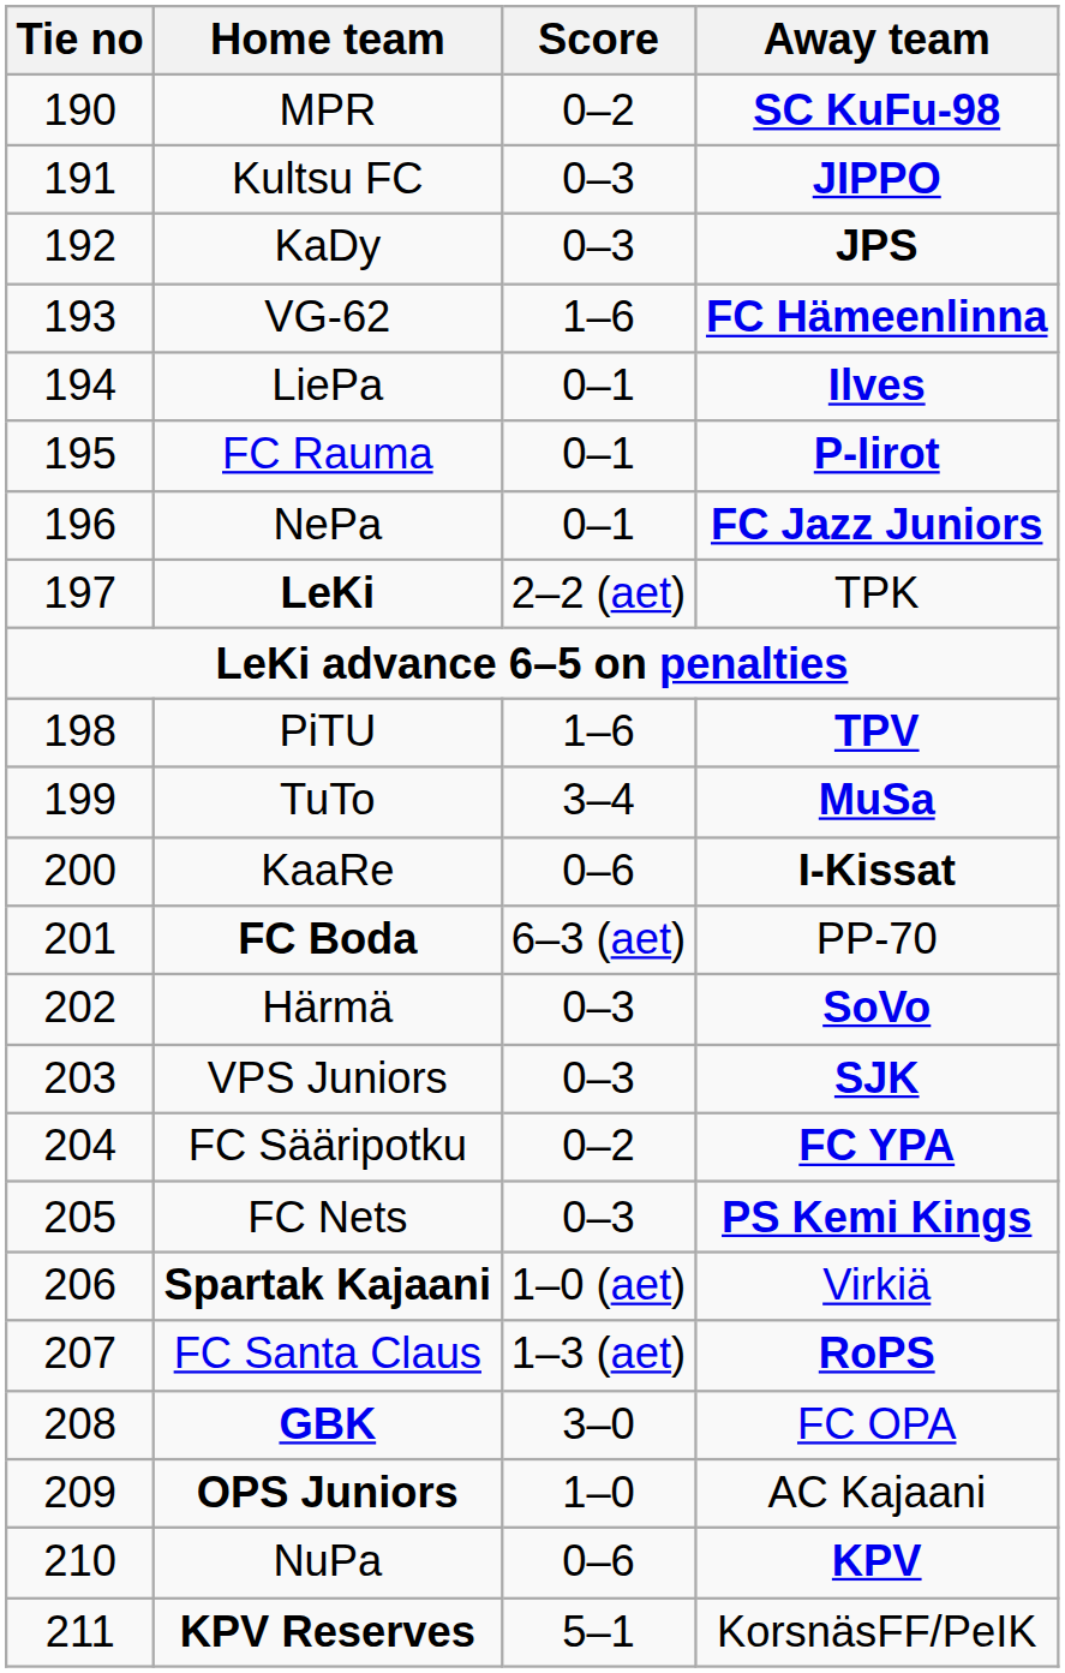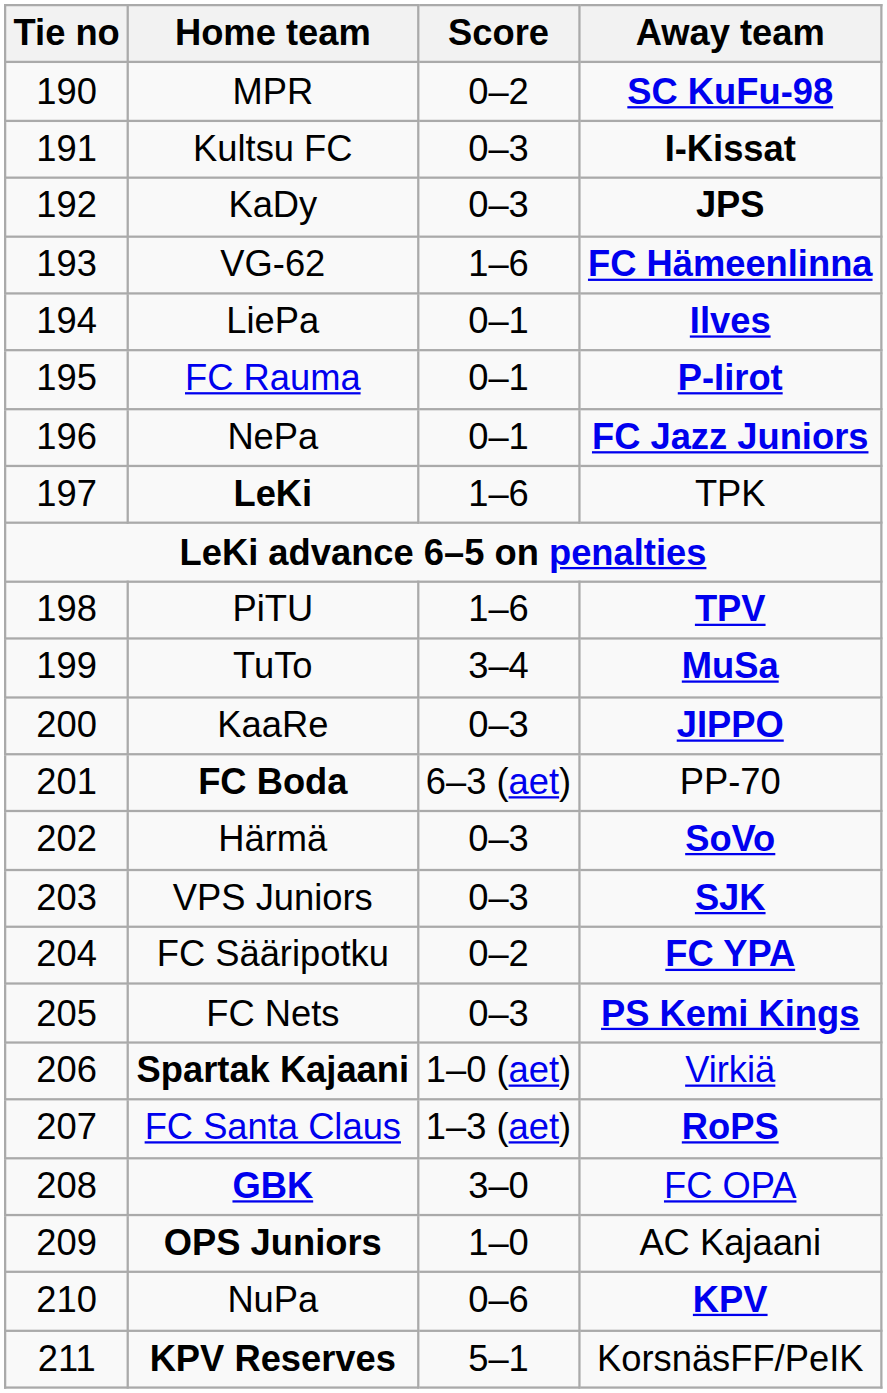 <table class="wikitable" style="text-align: center">
 <tr>
 <th>Tie no</th>
 <th>Home team</th>
 <th>Score</th>
 <th>Away team</th>
 </tr>
 <tr>
 <td>190</td>
 <td>MPR</td>
 <td>0–2</td>
 <td><strong><a href='#'>SC KuFu-98</a></strong></td>
 </tr>
 <tr>
 <td>191</td>
 <td>Kultsu FC</td>
 <td>0–3</td>
-<td><strong><a href='#'>JIPPO</a></strong></td>
+<td><strong>I-Kissat</strong></td>
 </tr>
 <tr>
 <td>192</td>
 <td>KaDy</td>
 <td>0–3</td>
 <td><strong>JPS</strong></td>
 </tr>
 <tr>
 <td>193</td>
 <td>VG-62</td>
 <td>1–6</td>
 <td><strong><a href='#'>FC Hämeenlinna</a></strong></td>
 </tr>
 <tr>
 <td>194</td>
 <td>LiePa</td>
 <td>0–1</td>
 <td><strong><a href='#'>Ilves</a></strong></td>
 </tr>
 <tr>
 <td>195</td>
 <td><a href='#'>FC Rauma</a></td>
 <td>0–1</td>
 <td><strong><a href='#'>P-Iirot</a></strong></td>
 </tr>
 <tr>
 <td>196</td>
 <td>NePa</td>
 <td>0–1</td>
 <td><strong><a href='#'>FC Jazz Juniors</a></strong></td>
 </tr>
 <tr>
 <td>197</td>
 <td><strong>LeKi</strong></td>
-<td>2–2 (<a href='#'>aet</a>)</td>
+<td>1–6</td>
 <td>TPK</td>
 </tr>
 <tr>
 <td colspan=4><strong>LeKi advance 6–5 on <a href='#'>penalties</a></strong></td>
 </tr>
 <tr>
 <td>198</td>
 <td>PiTU</td>
 <td>1–6</td>
 <td><strong><a href='#'>TPV</a></strong></td>
 </tr>
 <tr>
 <td>199</td>
 <td>TuTo</td>
 <td>3–4</td>
 <td><strong><a href='#'>MuSa</a></strong></td>
 </tr>
 <tr>
 <td>200</td>
 <td>KaaRe</td>
-<td>0–6</td>
-<td><strong>I-Kissat</strong></td>
+<td>0–3</td>
+<td><strong><a href='#'>JIPPO</a></strong></td>
 </tr>
 <tr>
 <td>201</td>
 <td><strong>FC Boda</strong></td>
 <td>6–3 (<a href='#'>aet</a>)</td>
 <td>PP-70</td>
 </tr>
 <tr>
 <td>202</td>
 <td>Härmä</td>
 <td>0–3</td>
 <td><strong><a href='#'>SoVo</a></strong></td>
 </tr>
 <tr>
 <td>203</td>
 <td>VPS Juniors</td>
 <td>0–3</td>
 <td><strong><a href='#'>SJK</a></strong></td>
 </tr>
 <tr>
 <td>204</td>
 <td>FC Sääripotku</td>
 <td>0–2</td>
 <td><strong><a href='#'>FC YPA</a></strong></td>
 </tr>
 <tr>
 <td>205</td>
 <td>FC Nets</td>
 <td>0–3</td>
 <td><strong><a href='#'>PS Kemi Kings</a></strong></td>
 </tr>
 <tr>
 <td>206</td>
 <td><strong>Spartak Kajaani</strong></td>
 <td>1–0 (<a href='#'>aet</a>)</td>
 <td><a href='#'>Virkiä</a></td>
 </tr>
 <tr>
 <td>207</td>
 <td><a href='#'>FC Santa Claus</a></td>
 <td>1–3 (<a href='#'>aet</a>)</td>
 <td><strong><a href='#'>RoPS</a></strong></td>
 </tr>
 <tr>
 <td>208</td>
 <td><strong><a href='#'>GBK</a></strong></td>
 <td>3–0</td>
 <td><a href='#'>FC OPA</a></td>
 </tr>
 <tr>
 <td>209</td>
 <td><strong>OPS Juniors</strong></td>
 <td>1–0</td>
 <td>AC Kajaani</td>
 </tr>
 <tr>
 <td>210</td>
 <td>NuPa</td>
 <td>0–6</td>
 <td><strong><a href='#'>KPV</a></strong></td>
 </tr>
 <tr>
 <td>211</td>
 <td><strong>KPV Reserves</strong></td>
 <td>5–1</td>
 <td>KorsnäsFF/PeIK</td>
 </tr>
 </table>
